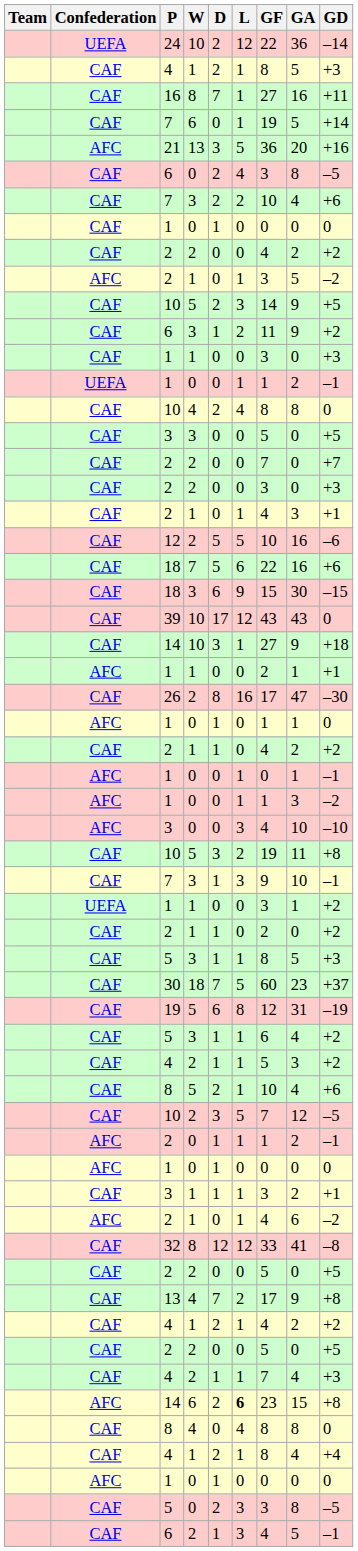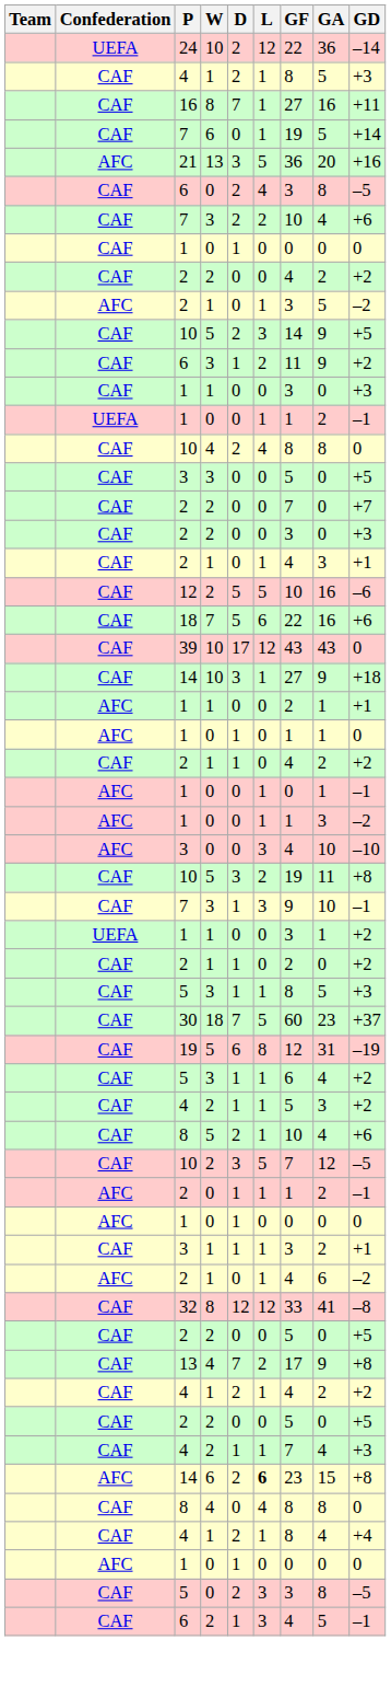 <table class="wikitable sortable">
 <tr>
 <th width="2">Team</th>
 <th width="2">Confederation</th>
 <th width="2">P</th>
 <th width="2">W</th>
 <th width="2">D</th>
 <th width="2">L</th>
 <th width="2">GF</th>
 <th width="2">GA</th>
 <th width="2">GD</th>
 </tr>
 <tr bgcolor=FFCCCC>
 <td></td>
 <td align=center><a href='#'>UEFA</a></td>
 <td>24</td>
 <td>10</td>
 <td>2</td>
 <td>12</td>
 <td>22</td>
 <td>36</td>
 <td>–14</td>
 </tr>
 <tr bgcolor=FFFFCC>
 <td></td>
 <td align=center><a href='#'>CAF</a></td>
 <td>4</td>
 <td>1</td>
 <td>2</td>
 <td>1</td>
 <td>8</td>
 <td>5</td>
 <td>+3</td>
 </tr>
 <tr bgcolor=CCFFCC>
 <td></td>
 <td align=center><a href='#'>CAF</a></td>
 <td>16</td>
 <td>8</td>
 <td>7</td>
 <td>1</td>
 <td>27</td>
 <td>16</td>
 <td>+11</td>
 </tr>
 <tr bgcolor=CCFFCC>
 <td></td>
 <td align=center><a href='#'>CAF</a></td>
 <td>7</td>
 <td>6</td>
 <td>0</td>
 <td>1</td>
 <td>19</td>
 <td>5</td>
 <td>+14</td>
 </tr>
 <tr bgcolor=CCFFCC>
 <td></td>
 <td align=center><a href='#'>AFC</a></td>
 <td>21</td>
 <td>13</td>
 <td>3</td>
 <td>5</td>
 <td>36</td>
 <td>20</td>
 <td>+16</td>
 </tr>
 <tr bgcolor=FFCCCC>
 <td></td>
 <td align=center><a href='#'>CAF</a></td>
 <td>6</td>
 <td>0</td>
 <td>2</td>
 <td>4</td>
 <td>3</td>
 <td>8</td>
 <td>–5</td>
 </tr>
 <tr bgcolor=CCFFCC>
 <td></td>
 <td align=center><a href='#'>CAF</a></td>
 <td>7</td>
 <td>3</td>
 <td>2</td>
 <td>2</td>
 <td>10</td>
 <td>4</td>
 <td>+6</td>
 </tr>
 <tr bgcolor=FFFFCC>
 <td></td>
 <td align=center><a href='#'>CAF</a></td>
 <td>1</td>
 <td>0</td>
 <td>1</td>
 <td>0</td>
 <td>0</td>
 <td>0</td>
 <td>0</td>
 </tr>
 <tr bgcolor=CCFFCC>
 <td></td>
 <td align=center><a href='#'>CAF</a></td>
 <td>2</td>
 <td>2</td>
 <td>0</td>
 <td>0</td>
 <td>4</td>
 <td>2</td>
 <td>+2</td>
 </tr>
 <tr bgcolor=FFFFCC>
 <td></td>
 <td align=center><a href='#'>AFC</a></td>
 <td>2</td>
 <td>1</td>
 <td>0</td>
 <td>1</td>
 <td>3</td>
 <td>5</td>
 <td>–2</td>
 </tr>
 <tr bgcolor=CCFFCC>
 <td></td>
 <td align=center><a href='#'>CAF</a></td>
 <td>10</td>
 <td>5</td>
 <td>2</td>
 <td>3</td>
 <td>14</td>
 <td>9</td>
 <td>+5</td>
 </tr>
 <tr bgcolor=CCFFCC>
 <td></td>
 <td align=center><a href='#'>CAF</a></td>
 <td>6</td>
 <td>3</td>
 <td>1</td>
 <td>2</td>
 <td>11</td>
 <td>9</td>
 <td>+2</td>
 </tr>
 <tr bgcolor=CCFFCC>
 <td></td>
 <td align=center><a href='#'>CAF</a></td>
 <td>1</td>
 <td>1</td>
 <td>0</td>
 <td>0</td>
 <td>3</td>
 <td>0</td>
 <td>+3</td>
 </tr>
 <tr bgcolor=FFCCCC>
 <td></td>
 <td align=center><a href='#'>UEFA</a></td>
 <td>1</td>
 <td>0</td>
 <td>0</td>
 <td>1</td>
 <td>1</td>
 <td>2</td>
 <td>–1</td>
 </tr>
 <tr bgcolor=FFFFCC>
 <td></td>
 <td align=center><a href='#'>CAF</a></td>
 <td>10</td>
 <td>4</td>
 <td>2</td>
 <td>4</td>
 <td>8</td>
 <td>8</td>
 <td>0</td>
 </tr>
 <tr bgcolor=CCFFCC>
 <td></td>
 <td align=center><a href='#'>CAF</a></td>
 <td>3</td>
 <td>3</td>
 <td>0</td>
 <td>0</td>
 <td>5</td>
 <td>0</td>
 <td>+5</td>
 </tr>
 <tr bgcolor=CCFFCC>
 <td></td>
 <td align=center><a href='#'>CAF</a></td>
 <td>2</td>
 <td>2</td>
 <td>0</td>
 <td>0</td>
 <td>7</td>
 <td>0</td>
 <td>+7</td>
 </tr>
 <tr bgcolor=CCFFCC>
 <td></td>
 <td align=center><a href='#'>CAF</a></td>
 <td>2</td>
 <td>2</td>
 <td>0</td>
 <td>0</td>
 <td>3</td>
 <td>0</td>
 <td>+3</td>
 </tr>
 <tr bgcolor=FFFFCC>
 <td></td>
 <td align=center><a href='#'>CAF</a></td>
 <td>2</td>
 <td>1</td>
 <td>0</td>
 <td>1</td>
 <td>4</td>
 <td>3</td>
 <td>+1</td>
 </tr>
 <tr bgcolor=FFCCCC>
 <td></td>
 <td align=center><a href='#'>CAF</a></td>
 <td>12</td>
 <td>2</td>
 <td>5</td>
 <td>5</td>
 <td>10</td>
 <td>16</td>
 <td>–6</td>
 </tr>
 <tr bgcolor=CCFFCC>
 <td></td>
 <td align=center><a href='#'>CAF</a></td>
 <td>18</td>
 <td>7</td>
 <td>5</td>
 <td>6</td>
 <td>22</td>
 <td>16</td>
 <td>+6</td>
 </tr>
 <tr bgcolor=FFCCCC>
 <td></td>
 <td align=center><a href='#'>CAF</a></td>
-<td>18</td>
-<td>3</td>
-<td>6</td>
-<td>9</td>
-<td>15</td>
-<td>30</td>
-<td>–15</td>
-</tr>
-<tr bgcolor=FFCCCC>
-<td></td>
-<td align=center><a href='#'>CAF</a></td>
 <td>39</td>
 <td>10</td>
 <td>17</td>
 <td>12</td>
 <td>43</td>
 <td>43</td>
 <td>0</td>
 </tr>
 <tr bgcolor=CCFFCC>
 <td></td>
 <td align=center><a href='#'>CAF</a></td>
 <td>14</td>
 <td>10</td>
 <td>3</td>
 <td>1</td>
 <td>27</td>
 <td>9</td>
 <td>+18</td>
 </tr>
 <tr bgcolor=CCFFCC>
 <td></td>
 <td align=center><a href='#'>AFC</a></td>
 <td>1</td>
 <td>1</td>
 <td>0</td>
 <td>0</td>
 <td>2</td>
 <td>1</td>
 <td>+1</td>
-</tr>
-<tr bgcolor=FFCCCC>
-<td></td>
-<td align=center><a href='#'>CAF</a></td>
-<td>26</td>
-<td>2</td>
-<td>8</td>
-<td>16</td>
-<td>17</td>
-<td>47</td>
-<td>–30</td>
 </tr>
 <tr bgcolor=FFFFCC>
 <td></td>
 <td align=center><a href='#'>AFC</a></td>
 <td>1</td>
 <td>0</td>
 <td>1</td>
 <td>0</td>
 <td>1</td>
 <td>1</td>
 <td>0</td>
 </tr>
 <tr bgcolor=CCFFCC>
 <td></td>
 <td align=center><a href='#'>CAF</a></td>
 <td>2</td>
 <td>1</td>
 <td>1</td>
 <td>0</td>
 <td>4</td>
 <td>2</td>
 <td>+2</td>
 </tr>
 <tr bgcolor=FFCCCC>
 <td></td>
 <td align=center><a href='#'>AFC</a></td>
 <td>1</td>
 <td>0</td>
 <td>0</td>
 <td>1</td>
 <td>0</td>
 <td>1</td>
 <td>–1</td>
 </tr>
 <tr bgcolor=FFCCCC>
 <td></td>
 <td align=center><a href='#'>AFC</a></td>
 <td>1</td>
 <td>0</td>
 <td>0</td>
 <td>1</td>
 <td>1</td>
 <td>3</td>
 <td>–2</td>
 </tr>
 <tr bgcolor=FFCCCC>
 <td></td>
 <td align=center><a href='#'>AFC</a></td>
 <td>3</td>
 <td>0</td>
 <td>0</td>
 <td>3</td>
 <td>4</td>
 <td>10</td>
 <td>–10</td>
 </tr>
 <tr bgcolor=CCFFCC>
 <td></td>
 <td align=center><a href='#'>CAF</a></td>
 <td>10</td>
 <td>5</td>
 <td>3</td>
 <td>2</td>
 <td>19</td>
 <td>11</td>
 <td>+8</td>
 </tr>
 <tr bgcolor=FFFFCC>
 <td></td>
 <td align=center><a href='#'>CAF</a></td>
 <td>7</td>
 <td>3</td>
 <td>1</td>
 <td>3</td>
 <td>9</td>
 <td>10</td>
 <td>–1</td>
 </tr>
 <tr bgcolor=CCFFCC>
 <td></td>
 <td align=center><a href='#'>UEFA</a></td>
 <td>1</td>
 <td>1</td>
 <td>0</td>
 <td>0</td>
 <td>3</td>
 <td>1</td>
 <td>+2</td>
 </tr>
 <tr bgcolor=CCFFCC>
 <td></td>
 <td align=center><a href='#'>CAF</a></td>
 <td>2</td>
 <td>1</td>
 <td>1</td>
 <td>0</td>
 <td>2</td>
 <td>0</td>
 <td>+2</td>
 </tr>
 <tr bgcolor=CCFFCC>
 <td></td>
 <td align=center><a href='#'>CAF</a></td>
 <td>5</td>
 <td>3</td>
 <td>1</td>
 <td>1</td>
 <td>8</td>
 <td>5</td>
 <td>+3</td>
 </tr>
 <tr bgcolor=CCFFCC>
 <td></td>
 <td align=center><a href='#'>CAF</a></td>
 <td>30</td>
 <td>18</td>
 <td>7</td>
 <td>5</td>
 <td>60</td>
 <td>23</td>
 <td>+37</td>
 </tr>
 <tr bgcolor=FFCCCC>
 <td></td>
 <td align=center><a href='#'>CAF</a></td>
 <td>19</td>
 <td>5</td>
 <td>6</td>
 <td>8</td>
 <td>12</td>
 <td>31</td>
 <td>–19</td>
 </tr>
 <tr bgcolor=CCFFCC>
 <td></td>
 <td align=center><a href='#'>CAF</a></td>
 <td>5</td>
 <td>3</td>
 <td>1</td>
 <td>1</td>
 <td>6</td>
 <td>4</td>
 <td>+2</td>
 </tr>
 <tr bgcolor=CCFFCC>
 <td></td>
 <td align=center><a href='#'>CAF</a></td>
 <td>4</td>
 <td>2</td>
 <td>1</td>
 <td>1</td>
 <td>5</td>
 <td>3</td>
 <td>+2</td>
 </tr>
 <tr bgcolor=CCFFCC>
 <td></td>
 <td align=center><a href='#'>CAF</a></td>
 <td>8</td>
 <td>5</td>
 <td>2</td>
 <td>1</td>
 <td>10</td>
 <td>4</td>
 <td>+6</td>
 </tr>
 <tr bgcolor=FFCCCC>
 <td></td>
 <td align=center><a href='#'>CAF</a></td>
 <td>10</td>
 <td>2</td>
 <td>3</td>
 <td>5</td>
 <td>7</td>
 <td>12</td>
 <td>–5</td>
 </tr>
 <tr bgcolor=FFCCCC>
 <td></td>
 <td align=center><a href='#'>AFC</a></td>
 <td>2</td>
 <td>0</td>
 <td>1</td>
 <td>1</td>
 <td>1</td>
 <td>2</td>
 <td>–1</td>
 </tr>
 <tr bgcolor=FFFFCC>
 <td></td>
 <td align=center><a href='#'>AFC</a></td>
 <td>1</td>
 <td>0</td>
 <td>1</td>
 <td>0</td>
 <td>0</td>
 <td>0</td>
 <td>0</td>
 </tr>
 <tr bgcolor=FFFFCC>
 <td></td>
 <td align=center><a href='#'>CAF</a></td>
 <td>3</td>
 <td>1</td>
 <td>1</td>
 <td>1</td>
 <td>3</td>
 <td>2</td>
 <td>+1</td>
 </tr>
 <tr bgcolor=FFFFCC>
 <td></td>
 <td align=center><a href='#'>AFC</a></td>
 <td>2</td>
 <td>1</td>
 <td>0</td>
 <td>1</td>
 <td>4</td>
 <td>6</td>
 <td>–2</td>
 </tr>
 <tr bgcolor=FFCCCC>
 <td></td>
 <td align=center><a href='#'>CAF</a></td>
 <td>32</td>
 <td>8</td>
 <td>12</td>
 <td>12</td>
 <td>33</td>
 <td>41</td>
 <td>–8</td>
 </tr>
 <tr bgcolor=CCFFCC>
 <td></td>
 <td align=center><a href='#'>CAF</a></td>
 <td>2</td>
 <td>2</td>
 <td>0</td>
 <td>0</td>
 <td>5</td>
 <td>0</td>
 <td>+5</td>
 </tr>
 <tr bgcolor=CCFFCC>
 <td></td>
 <td align=center><a href='#'>CAF</a></td>
 <td>13</td>
 <td>4</td>
 <td>7</td>
 <td>2</td>
 <td>17</td>
 <td>9</td>
 <td>+8</td>
 </tr>
 <tr bgcolor=FFFFCC>
 <td></td>
 <td align=center><a href='#'>CAF</a></td>
 <td>4</td>
 <td>1</td>
 <td>2</td>
 <td>1</td>
 <td>4</td>
 <td>2</td>
 <td>+2</td>
 </tr>
 <tr bgcolor=CCFFCC>
 <td></td>
 <td align=center><a href='#'>CAF</a></td>
 <td>2</td>
 <td>2</td>
 <td>0</td>
 <td>0</td>
 <td>5</td>
 <td>0</td>
 <td>+5</td>
 </tr>
 <tr bgcolor=CCFFCC>
 <td></td>
 <td align=center><a href='#'>CAF</a></td>
 <td>4</td>
 <td>2</td>
 <td>1</td>
 <td>1</td>
 <td>7</td>
 <td>4</td>
 <td>+3</td>
 </tr>
 <tr bgcolor=FFFFCC>
 <td></td>
 <td align=center><a href='#'>AFC</a></td>
 <td>14</td>
 <td>6</td>
 <td>2</td>
 <td><strong>6</strong></td>
 <td>23</td>
 <td>15</td>
 <td>+8</td>
 </tr>
 <tr bgcolor=FFFFCC>
 <td></td>
 <td align=center><a href='#'>CAF</a></td>
 <td>8</td>
 <td>4</td>
 <td>0</td>
 <td>4</td>
 <td>8</td>
 <td>8</td>
 <td>0</td>
 </tr>
 <tr bgcolor=FFFFCC>
 <td></td>
 <td align=center><a href='#'>CAF</a></td>
 <td>4</td>
 <td>1</td>
 <td>2</td>
 <td>1</td>
 <td>8</td>
 <td>4</td>
 <td>+4</td>
 </tr>
 <tr bgcolor=FFFFCC>
 <td></td>
 <td align=center><a href='#'>AFC</a></td>
 <td>1</td>
 <td>0</td>
 <td>1</td>
 <td>0</td>
 <td>0</td>
 <td>0</td>
 <td>0</td>
 </tr>
 <tr bgcolor=FFCCCC>
 <td></td>
 <td align=center><a href='#'>CAF</a></td>
 <td>5</td>
 <td>0</td>
 <td>2</td>
 <td>3</td>
 <td>3</td>
 <td>8</td>
 <td>–5</td>
 </tr>
 <tr bgcolor=FFCCCC>
 <td></td>
 <td align=center><a href='#'>CAF</a></td>
 <td>6</td>
 <td>2</td>
 <td>1</td>
 <td>3</td>
 <td>4</td>
 <td>5</td>
 <td>–1</td>
 </tr>
 </table>
